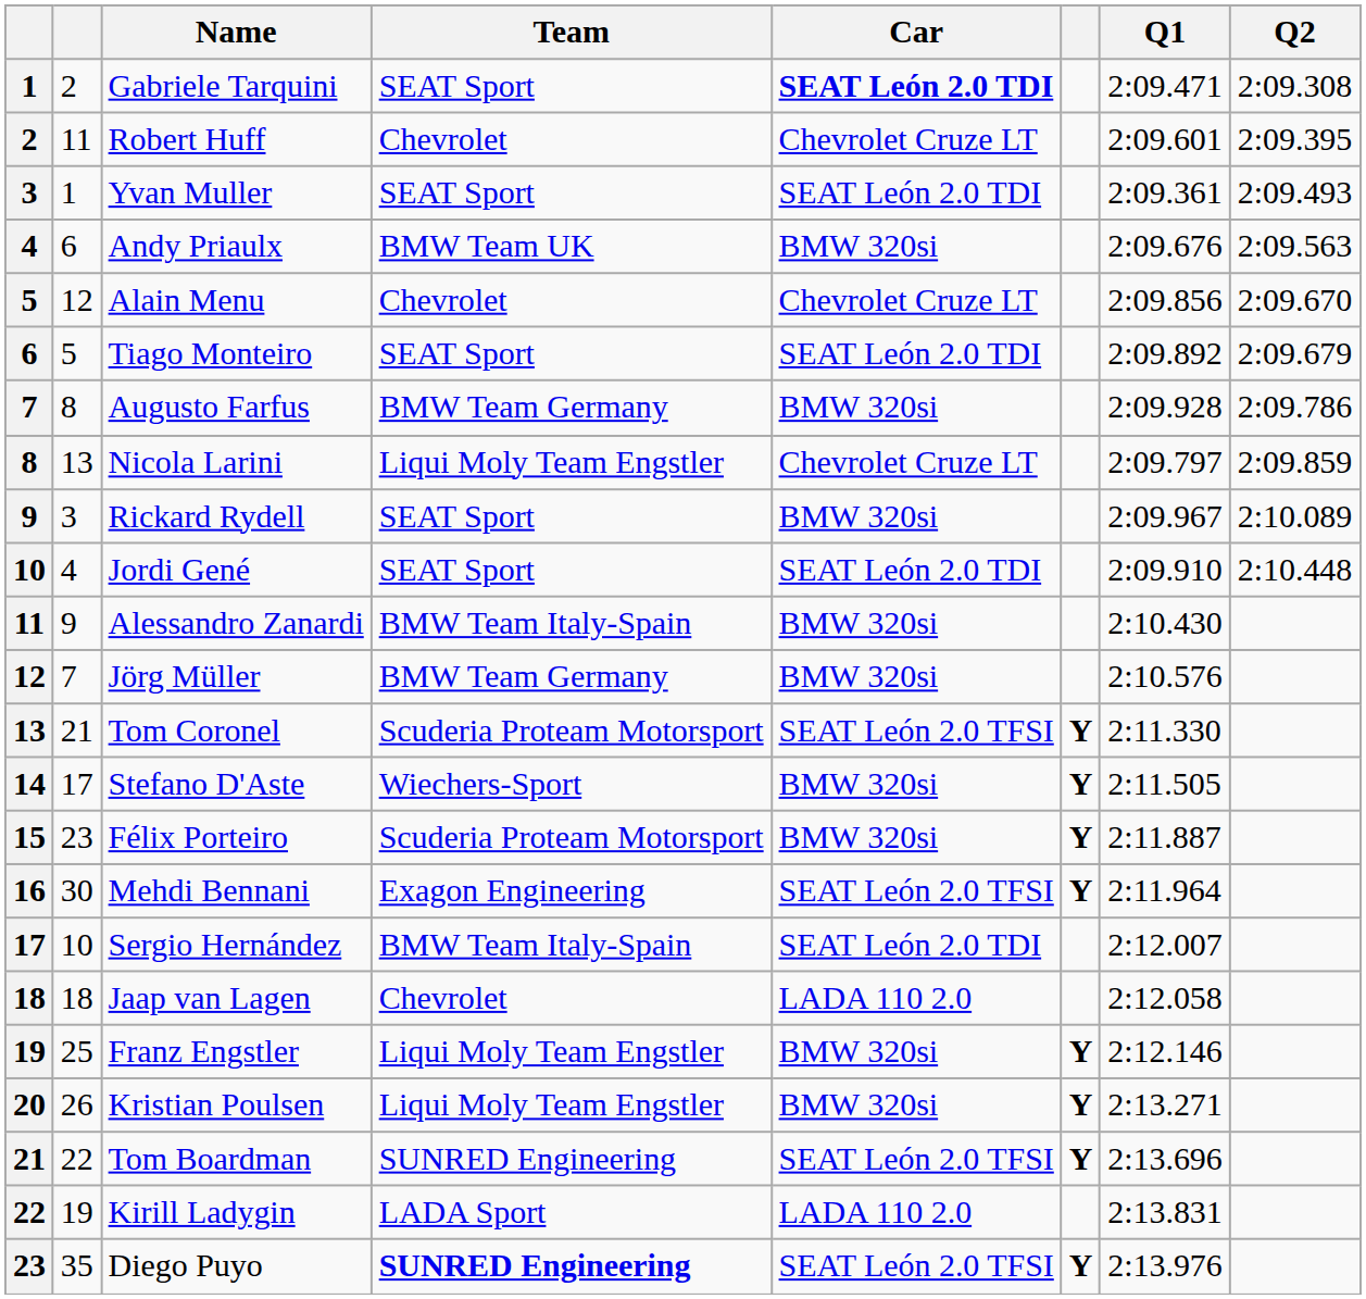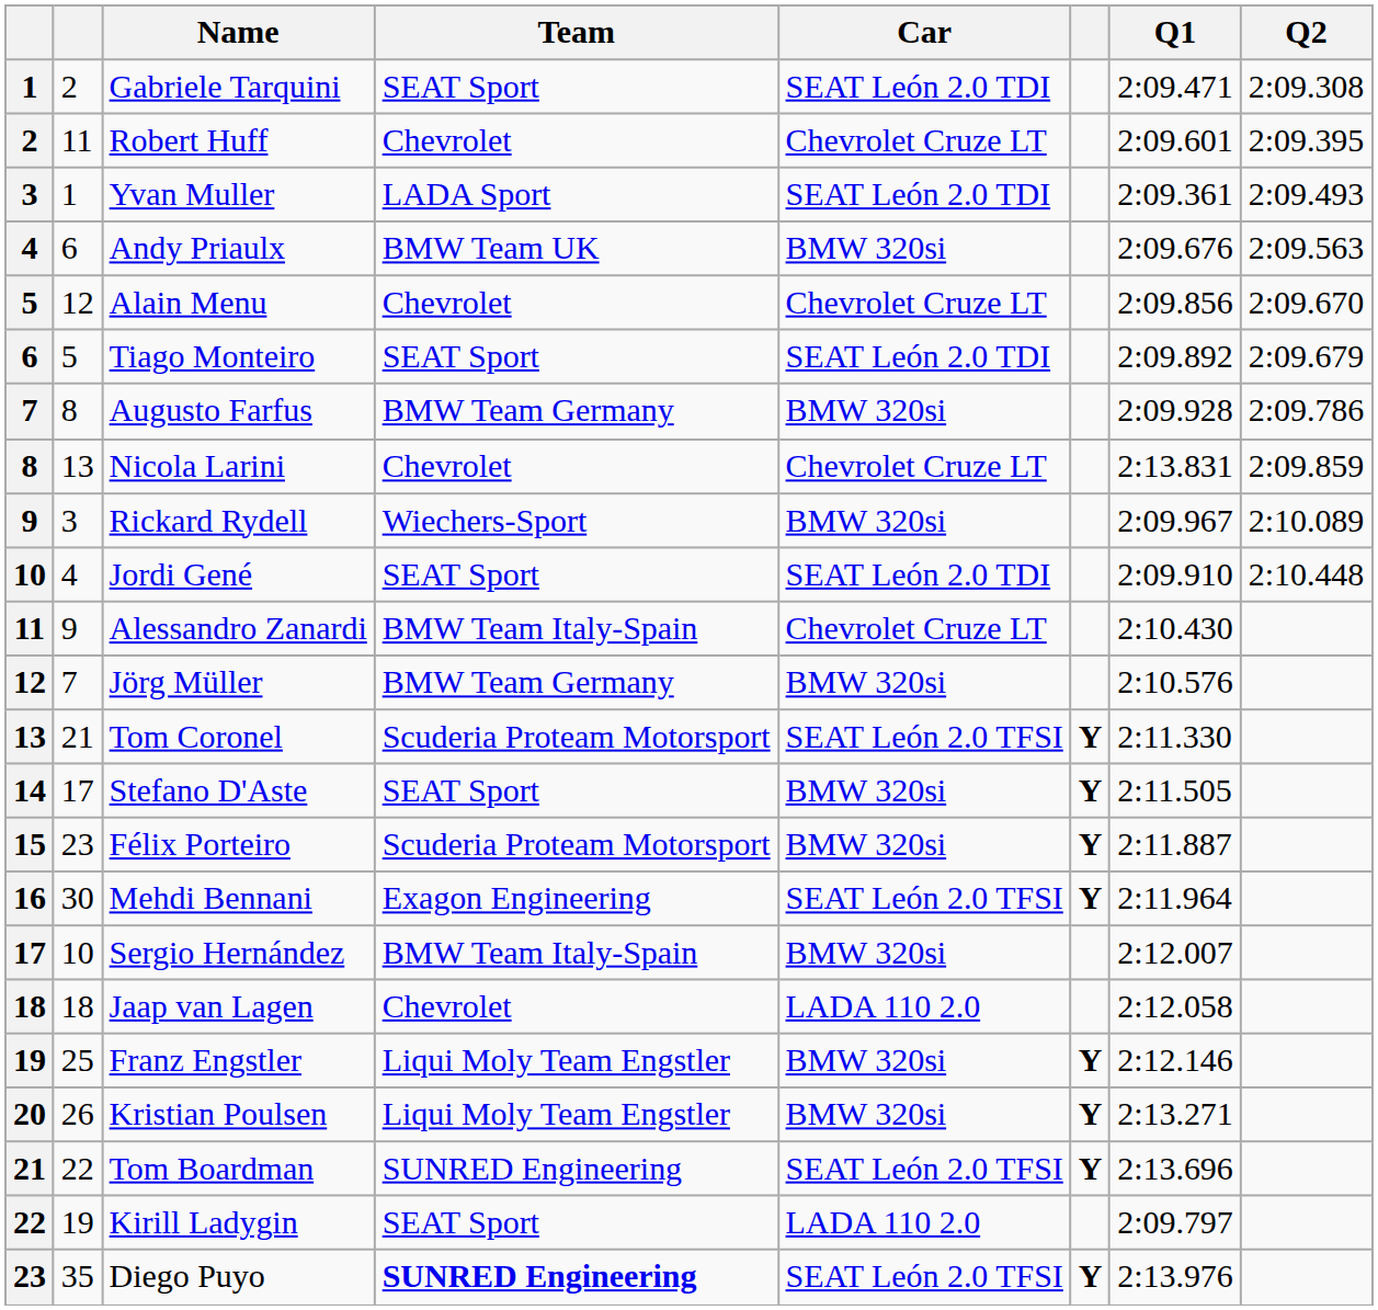 <table class="wikitable sortable" style="font-size: 95%;">
 <tr>
 <th></th>
 <th></th>
 <th>Name</th>
 <th>Team</th>
 <th>Car</th>
 <th></th>
 <th>Q1</th>
 <th>Q2</th>
 </tr>
 <tr>
 <th>1</th>
 <td>2</td>
 <td> <a href='#'>Gabriele Tarquini</a></td>
 <td><a href='#'>SEAT Sport</a></td>
-<td><strong><a href='#'>SEAT León 2.0 TDI</a></strong></td>
+<td><a href='#'>SEAT León 2.0 TDI</a></td>
 <td></td>
 <td>2:09.471</td>
 <td>2:09.308</td>
 </tr>
 <tr>
 <th>2</th>
 <td>11</td>
 <td> <a href='#'>Robert Huff</a></td>
 <td><a href='#'>Chevrolet</a></td>
 <td><a href='#'>Chevrolet Cruze LT</a></td>
 <td></td>
 <td>2:09.601</td>
 <td>2:09.395</td>
 </tr>
 <tr>
 <th>3</th>
 <td>1</td>
 <td> <a href='#'>Yvan Muller</a></td>
-<td><a href='#'>SEAT Sport</a></td>
+<td><a href='#'>LADA Sport</a></td>
 <td><a href='#'>SEAT León 2.0 TDI</a></td>
 <td></td>
 <td>2:09.361</td>
 <td>2:09.493</td>
 </tr>
 <tr>
 <th>4</th>
 <td>6</td>
 <td> <a href='#'>Andy Priaulx</a></td>
 <td><a href='#'>BMW Team UK</a></td>
 <td><a href='#'>BMW 320si</a></td>
 <td></td>
 <td>2:09.676</td>
 <td>2:09.563</td>
 </tr>
 <tr>
 <th>5</th>
 <td>12</td>
 <td> <a href='#'>Alain Menu</a></td>
 <td><a href='#'>Chevrolet</a></td>
 <td><a href='#'>Chevrolet Cruze LT</a></td>
 <td></td>
 <td>2:09.856</td>
 <td>2:09.670</td>
 </tr>
 <tr>
 <th>6</th>
 <td>5</td>
 <td> <a href='#'>Tiago Monteiro</a></td>
 <td><a href='#'>SEAT Sport</a></td>
 <td><a href='#'>SEAT León 2.0 TDI</a></td>
 <td></td>
 <td>2:09.892</td>
 <td>2:09.679</td>
 </tr>
 <tr>
 <th>7</th>
 <td>8</td>
 <td> <a href='#'>Augusto Farfus</a></td>
 <td><a href='#'>BMW Team Germany</a></td>
 <td><a href='#'>BMW 320si</a></td>
 <td></td>
 <td>2:09.928</td>
 <td>2:09.786</td>
 </tr>
 <tr>
 <th>8</th>
 <td>13</td>
 <td> <a href='#'>Nicola Larini</a></td>
-<td><a href='#'>Liqui Moly Team Engstler</a></td>
+<td><a href='#'>Chevrolet</a></td>
 <td><a href='#'>Chevrolet Cruze LT</a></td>
 <td></td>
-<td>2:09.797</td>
+<td>2:13.831</td>
 <td>2:09.859</td>
 </tr>
 <tr>
 <th>9</th>
 <td>3</td>
 <td> <a href='#'>Rickard Rydell</a></td>
-<td><a href='#'>SEAT Sport</a></td>
+<td><a href='#'>Wiechers-Sport</a></td>
 <td><a href='#'>BMW 320si</a></td>
 <td></td>
 <td>2:09.967</td>
 <td>2:10.089</td>
 </tr>
 <tr>
 <th>10</th>
 <td>4</td>
 <td> <a href='#'>Jordi Gené</a></td>
 <td><a href='#'>SEAT Sport</a></td>
 <td><a href='#'>SEAT León 2.0 TDI</a></td>
 <td></td>
 <td>2:09.910</td>
 <td>2:10.448</td>
 </tr>
 <tr>
 <th>11</th>
 <td>9</td>
 <td> <a href='#'>Alessandro Zanardi</a></td>
 <td><a href='#'>BMW Team Italy-Spain</a></td>
-<td><a href='#'>BMW 320si</a></td>
+<td><a href='#'>Chevrolet Cruze LT</a></td>
 <td></td>
 <td>2:10.430</td>
 <td></td>
 </tr>
 <tr>
 <th>12</th>
 <td>7</td>
 <td> <a href='#'>Jörg Müller</a></td>
 <td><a href='#'>BMW Team Germany</a></td>
 <td><a href='#'>BMW 320si</a></td>
 <td></td>
 <td>2:10.576</td>
 <td></td>
 </tr>
 <tr>
 <th>13</th>
 <td>21</td>
 <td> <a href='#'>Tom Coronel</a></td>
 <td><a href='#'>Scuderia Proteam Motorsport</a></td>
 <td><a href='#'>SEAT León 2.0 TFSI</a></td>
 <td align=center><strong><span>Y</span></strong></td>
 <td>2:11.330</td>
 <td></td>
 </tr>
 <tr>
 <th>14</th>
 <td>17</td>
 <td> <a href='#'>Stefano D'Aste</a></td>
-<td><a href='#'>Wiechers-Sport</a></td>
+<td><a href='#'>SEAT Sport</a></td>
 <td><a href='#'>BMW 320si</a></td>
 <td align=center><strong><span>Y</span></strong></td>
 <td>2:11.505</td>
 <td></td>
 </tr>
 <tr>
 <th>15</th>
 <td>23</td>
 <td> <a href='#'>Félix Porteiro</a></td>
 <td><a href='#'>Scuderia Proteam Motorsport</a></td>
 <td><a href='#'>BMW 320si</a></td>
 <td align=center><strong><span>Y</span></strong></td>
 <td>2:11.887</td>
 <td></td>
 </tr>
 <tr>
 <th>16</th>
 <td>30</td>
 <td> <a href='#'>Mehdi Bennani</a></td>
 <td><a href='#'>Exagon Engineering</a></td>
 <td><a href='#'>SEAT León 2.0 TFSI</a></td>
 <td align=center><strong><span>Y</span></strong></td>
 <td>2:11.964</td>
 <td></td>
 </tr>
 <tr>
 <th>17</th>
 <td>10</td>
 <td> <a href='#'>Sergio Hernández</a></td>
 <td><a href='#'>BMW Team Italy-Spain</a></td>
-<td><a href='#'>SEAT León 2.0 TDI</a></td>
+<td><a href='#'>BMW 320si</a></td>
 <td></td>
 <td>2:12.007</td>
 <td></td>
 </tr>
 <tr>
 <th>18</th>
 <td>18</td>
 <td> <a href='#'>Jaap van Lagen</a></td>
 <td><a href='#'>Chevrolet</a></td>
 <td><a href='#'>LADA 110 2.0</a></td>
 <td></td>
 <td>2:12.058</td>
 <td></td>
 </tr>
 <tr>
 <th>19</th>
 <td>25</td>
 <td> <a href='#'>Franz Engstler</a></td>
 <td><a href='#'>Liqui Moly Team Engstler</a></td>
 <td><a href='#'>BMW 320si</a></td>
 <td align=center><strong><span>Y</span></strong></td>
 <td>2:12.146</td>
 <td></td>
 </tr>
 <tr>
 <th>20</th>
 <td>26</td>
 <td> <a href='#'>Kristian Poulsen</a></td>
 <td><a href='#'>Liqui Moly Team Engstler</a></td>
 <td><a href='#'>BMW 320si</a></td>
 <td align=center><strong><span>Y</span></strong></td>
 <td>2:13.271</td>
 <td></td>
 </tr>
 <tr>
 <th>21</th>
 <td>22</td>
 <td> <a href='#'>Tom Boardman</a></td>
 <td><a href='#'>SUNRED Engineering</a></td>
 <td><a href='#'>SEAT León 2.0 TFSI</a></td>
 <td align=center><strong><span>Y</span></strong></td>
 <td>2:13.696</td>
 <td></td>
 </tr>
 <tr>
 <th>22</th>
 <td>19</td>
 <td> <a href='#'>Kirill Ladygin</a></td>
-<td><a href='#'>LADA Sport</a></td>
+<td><a href='#'>SEAT Sport</a></td>
 <td><a href='#'>LADA 110 2.0</a></td>
 <td></td>
-<td>2:13.831</td>
+<td>2:09.797</td>
 <td></td>
 </tr>
 <tr>
 <th>23</th>
 <td>35</td>
 <td> Diego Puyo</td>
 <td><strong><a href='#'>SUNRED Engineering</a></strong></td>
 <td><a href='#'>SEAT León 2.0 TFSI</a></td>
 <td align=center><strong><span>Y</span></strong></td>
 <td>2:13.976</td>
 <td></td>
 </tr>
 <tr>
 </tr>
 </table>
